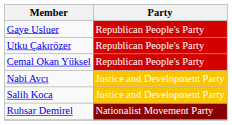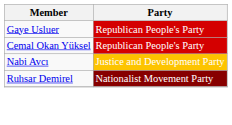 <table class="wikitable">
 <tr>
 <th>Member</th>
 <th>Party</th>
 </tr>
 <tr>
 <td><a href='#'>Gaye Usluer</a></td>
-<td style="background:#D40000; color:white">Republican People's Party</td>
-</tr>
-<tr>
-<td><a href='#'>Utku Çakırözer</a></td>
 <td style="background:#D40000; color:white">Republican People's Party</td>
 </tr>
 <tr>
 <td><a href='#'>Cemal Okan Yüksel</a></td>
 <td style="background:#D40000; color:white">Republican People's Party</td>
 </tr>
 <tr>
 <td><a href='#'>Nabi Avcı</a></td>
 <td style="background:#FDC400; color:white">Justice and Development Party</td>
 </tr>
 <tr>
-<td><a href='#'>Salih Koca</a></td>
-<td style="background:#FDC400; color:white">Justice and Development Party</td>
-</tr>
-<tr>
 <td><a href='#'>Ruhsar Demirel</a></td>
 <td style="background:#870000; color:white">Nationalist Movement Party</td>
 </tr>
 <tr>
 </tr>
 </table>
